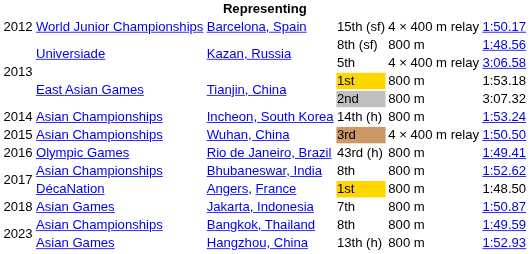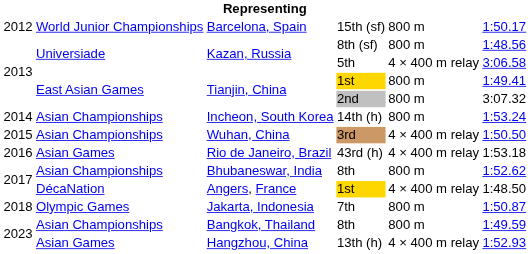 <table>
 <tr>
 <th colspan="6">Representing </th>
 </tr>
 <tr>
 <td>2012</td>
 <td><a href='#'>World Junior Championships</a></td>
 <td><a href='#'>Barcelona, Spain</a></td>
 <td>15th (sf)</td>
-<td>4 × 400 m relay</td>
+<td>800 m</td>
 <td><a href='#'>1:50.17</a></td>
 </tr>
 <tr>
 <td rowspan=4>2013</td>
 <td rowspan=2><a href='#'>Universiade</a></td>
 <td rowspan=2><a href='#'>Kazan, Russia</a></td>
 <td>8th (sf)</td>
 <td>800 m</td>
 <td><a href='#'>1:48.56</a></td>
 </tr>
 <tr>
 <td>5th</td>
 <td>4 × 400 m relay</td>
 <td><a href='#'>3:06.58</a></td>
 </tr>
 <tr>
 <td rowspan=2><a href='#'>East Asian Games</a></td>
 <td rowspan=2><a href='#'>Tianjin, China</a></td>
 <td bgcolor=gold>1st</td>
 <td>800 m</td>
-<td>1:53.18</td>
+<td><a href='#'>1:49.41</a></td>
 </tr>
 <tr>
 <td bgcolor=silver>2nd</td>
 <td>800 m</td>
 <td>3:07.32</td>
 </tr>
 <tr>
 <td>2014</td>
 <td><a href='#'>Asian Championships</a></td>
 <td><a href='#'>Incheon, South Korea</a></td>
 <td>14th (h)</td>
 <td>800 m</td>
 <td><a href='#'>1:53.24</a></td>
 </tr>
 <tr>
 <td>2015</td>
 <td><a href='#'>Asian Championships</a></td>
 <td><a href='#'>Wuhan, China</a></td>
 <td bgcolor=cc9966>3rd</td>
 <td>4 × 400 m relay</td>
 <td><a href='#'>1:50.50</a></td>
 </tr>
 <tr>
 <td>2016</td>
-<td><a href='#'>Olympic Games</a></td>
+<td><a href='#'>Asian Games</a></td>
 <td><a href='#'>Rio de Janeiro, Brazil</a></td>
 <td>43rd (h)</td>
-<td>800 m</td>
-<td><a href='#'>1:49.41</a></td>
+<td>4 × 400 m relay</td>
+<td>1:53.18</td>
 </tr>
 <tr>
 <td rowspan=2>2017</td>
 <td><a href='#'>Asian Championships</a></td>
 <td><a href='#'>Bhubaneswar, India</a></td>
 <td>8th</td>
 <td>800 m</td>
 <td><a href='#'>1:52.62</a></td>
 </tr>
 <tr>
 <td><a href='#'>DécaNation</a></td>
 <td><a href='#'>Angers</a>, <a href='#'>France</a></td>
 <td bgcolor=gold>1st</td>
-<td>800 m</td>
+<td>4 × 400 m relay</td>
 <td>1:48.50</td>
 </tr>
 <tr>
 <td>2018</td>
-<td><a href='#'>Asian Games</a></td>
+<td><a href='#'>Olympic Games</a></td>
 <td><a href='#'>Jakarta, Indonesia</a></td>
 <td>7th</td>
 <td>800 m</td>
 <td><a href='#'>1:50.87</a></td>
 </tr>
 <tr>
 <td rowspan=2>2023</td>
 <td><a href='#'>Asian Championships</a></td>
 <td><a href='#'>Bangkok, Thailand</a></td>
 <td>8th</td>
 <td>800 m</td>
 <td><a href='#'>1:49.59</a></td>
 </tr>
 <tr>
 <td><a href='#'>Asian Games</a></td>
 <td><a href='#'>Hangzhou, China</a></td>
 <td>13th (h)</td>
-<td>800 m</td>
+<td>4 × 400 m relay</td>
 <td><a href='#'>1:52.93</a></td>
 </tr>
 </table>
